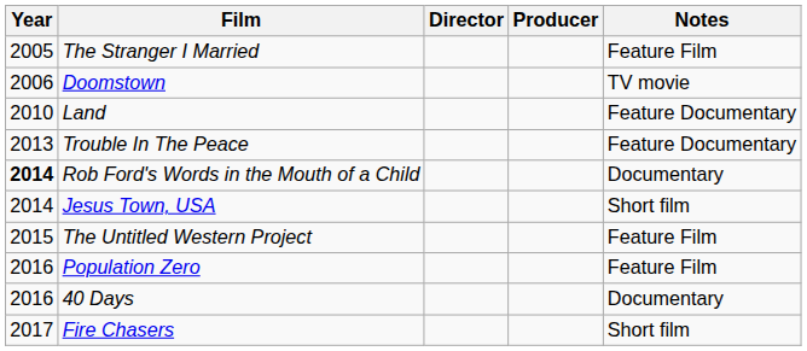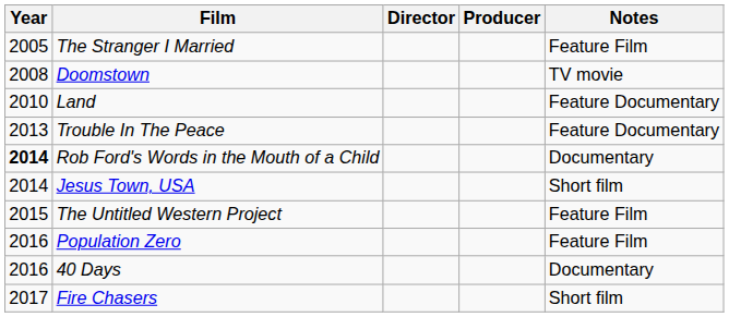 <table class="wikitable">
 <tr>
 <th>Year</th>
 <th>Film</th>
 <th>Director</th>
 <th>Producer</th>
 <th>Notes</th>
 </tr>
 <tr>
 <td>2005</td>
 <td><em>The Stranger I Married</em></td>
 <td></td>
 <td></td>
 <td>Feature Film</td>
 </tr>
 <tr>
-<td>2006</td>
+<td>2008</td>
 <td><em><a href='#'>Doomstown</a></em></td>
 <td></td>
 <td></td>
 <td>TV movie</td>
 </tr>
 <tr>
 <td>2010</td>
 <td><em>Land</em></td>
 <td></td>
 <td></td>
 <td>Feature Documentary</td>
 </tr>
 <tr>
 <td>2013</td>
 <td><em>Trouble In The Peace</em></td>
 <td></td>
 <td></td>
 <td>Feature Documentary</td>
 </tr>
 <tr>
 <td><strong>2014</strong></td>
 <td><em>Rob Ford's Words in the Mouth of a Child</em></td>
 <td></td>
 <td></td>
 <td>Documentary</td>
 </tr>
 <tr>
 <td>2014</td>
 <td><em><a href='#'>Jesus Town, USA</a></em></td>
 <td></td>
 <td></td>
 <td>Short film</td>
 </tr>
 <tr>
 <td>2015</td>
 <td><em>The Untitled Western Project</em></td>
 <td></td>
 <td></td>
 <td>Feature Film</td>
 </tr>
 <tr>
 <td>2016</td>
 <td><em><a href='#'>Population Zero</a></em></td>
 <td></td>
 <td></td>
 <td>Feature Film</td>
 </tr>
 <tr>
 <td>2016</td>
 <td><em>40 Days </em></td>
 <td></td>
 <td></td>
 <td>Documentary</td>
 </tr>
 <tr>
 <td>2017</td>
 <td><em><a href='#'>Fire Chasers</a></em></td>
 <td></td>
 <td></td>
 <td>Short film</td>
 </tr>
 </table>
